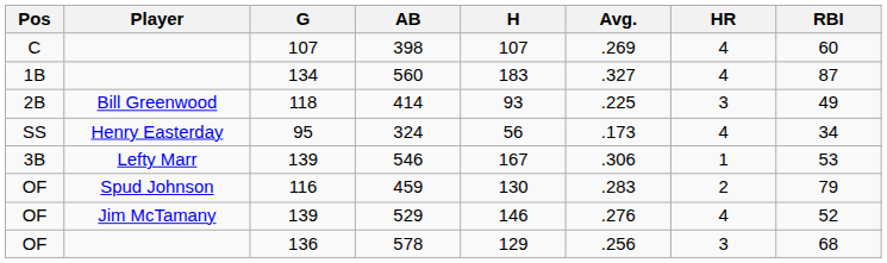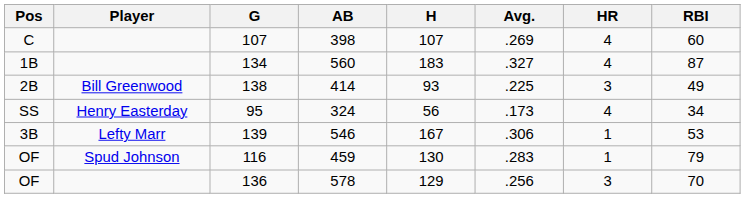 <table class="wikitable sortable">
 <tr>
 <th bgcolor="#DDDDFF" width="5%">Pos</th>
 <th bgcolor="#DDDDFF" width="16%">Player</th>
 <th bgcolor="#DDDDFF" width="9%">G</th>
 <th bgcolor="#DDDDFF" width="9%">AB</th>
 <th bgcolor="#DDDDFF" width="9%">H</th>
 <th bgcolor="#DDDDFF" width="9%">Avg.</th>
 <th bgcolor="#DDDDFF" width="9%">HR</th>
 <th bgcolor="#DDDDFF" width="9%">RBI</th>
 </tr>
 <tr align="center">
 <td>C</td>
 <td></td>
 <td>107</td>
 <td>398</td>
 <td>107</td>
 <td>.269</td>
 <td>4</td>
 <td>60</td>
 </tr>
 <tr align="center">
 <td>1B</td>
 <td></td>
 <td>134</td>
 <td>560</td>
 <td>183</td>
 <td>.327</td>
 <td>4</td>
 <td>87</td>
 </tr>
 <tr align="center">
 <td>2B</td>
 <td><a href='#'>Bill Greenwood</a></td>
-<td>118</td>
+<td>138</td>
 <td>414</td>
 <td>93</td>
 <td>.225</td>
 <td>3</td>
 <td>49</td>
 </tr>
 <tr align=center>
 <td>SS</td>
 <td><a href='#'>Henry Easterday</a></td>
 <td>95</td>
 <td>324</td>
 <td>56</td>
 <td>.173</td>
 <td>4</td>
 <td>34</td>
 </tr>
 <tr align=center>
 <td>3B</td>
 <td><a href='#'>Lefty Marr</a></td>
 <td>139</td>
 <td>546</td>
 <td>167</td>
 <td>.306</td>
 <td>1</td>
 <td>53</td>
 </tr>
 <tr align=center>
 <td>OF</td>
 <td><a href='#'>Spud Johnson</a></td>
 <td>116</td>
 <td>459</td>
 <td>130</td>
 <td>.283</td>
-<td>2</td>
+<td>1</td>
 <td>79</td>
-</tr>
-<tr align=center>
-<td>OF</td>
-<td><a href='#'>Jim McTamany</a></td>
-<td>139</td>
-<td>529</td>
-<td>146</td>
-<td>.276</td>
-<td>4</td>
-<td>52</td>
 </tr>
 <tr align=center>
 <td>OF</td>
 <td></td>
 <td>136</td>
 <td>578</td>
 <td>129</td>
 <td>.256</td>
 <td>3</td>
-<td>68</td>
+<td>70</td>
 </tr>
 </table>
